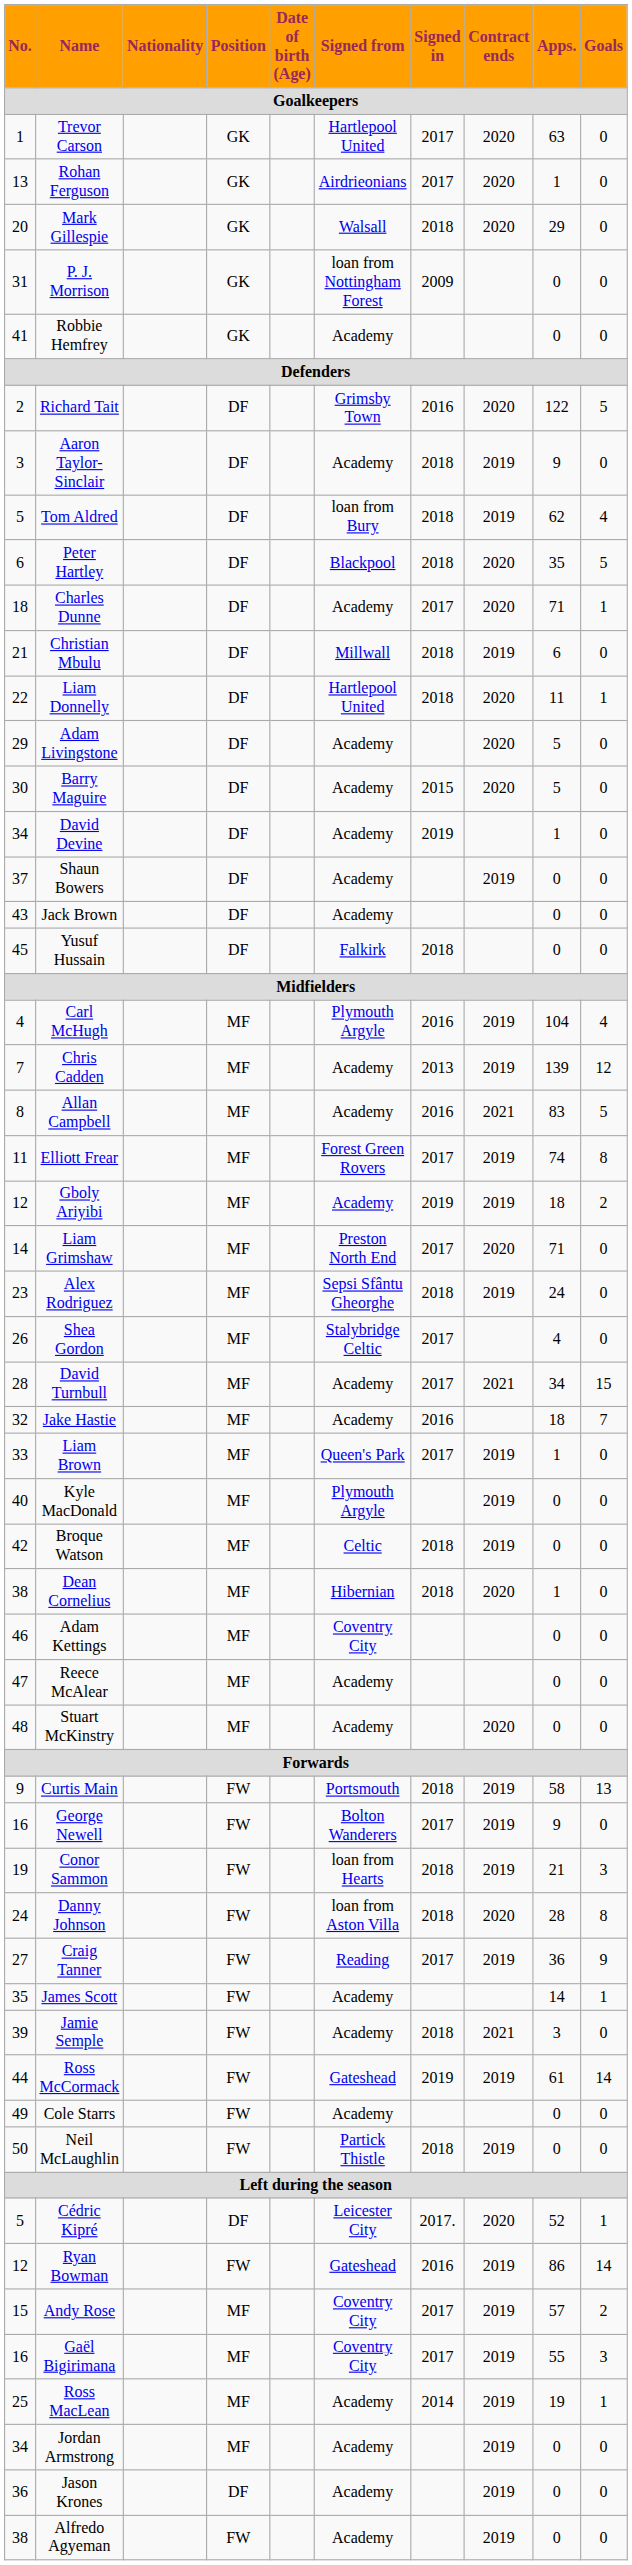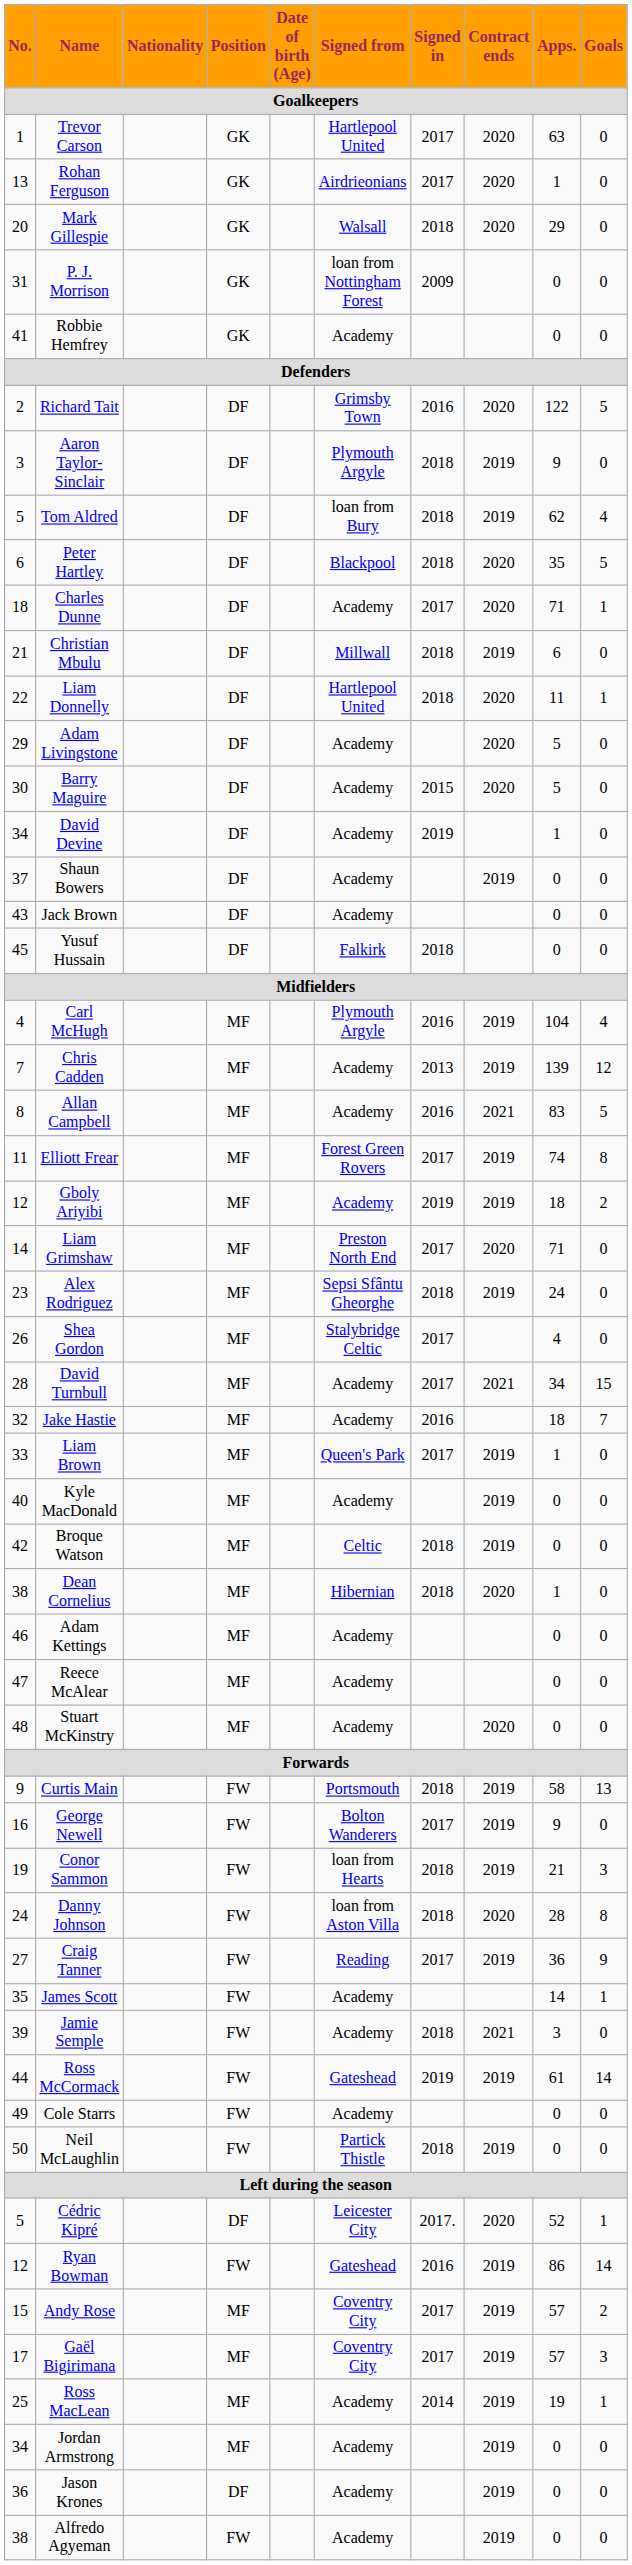 <table class="wikitable"  style="text-align:center; font-size:90%; width:90%;">
 <tr>
 <th style="background:#ffa000; color:#98285c; text-align:center;">No.</th>
 <th style="background:#ffa000; color:#98285c; text-align:center;">Name</th>
 <th style="background:#ffa000; color:#98285c; text-align:center;">Nationality</th>
 <th style="background:#ffa000; color:#98285c; text-align:center;">Position</th>
 <th style="background:#ffa000; color:#98285c; text-align:center;">Date of birth (Age)</th>
 <th style="background:#ffa000; color:#98285c; text-align:center;">Signed from</th>
 <th style="background:#ffa000; color:#98285c; text-align:center;">Signed in</th>
 <th style="background:#ffa000; color:#98285c; text-align:center;">Contract ends</th>
 <th style="background:#ffa000; color:#98285c; text-align:center;">Apps.</th>
 <th style="background:#ffa000; color:#98285c; text-align:center;">Goals</th>
 </tr>
 <tr>
 <th colspan="11"  style="background:#dcdcdc; text-align:center;">Goalkeepers</th>
 </tr>
 <tr>
 <td>1</td>
 <td><a href='#'>Trevor Carson</a></td>
 <td></td>
 <td>GK</td>
 <td></td>
 <td><a href='#'>Hartlepool United</a></td>
 <td>2017</td>
 <td>2020</td>
 <td>63</td>
 <td>0</td>
 </tr>
 <tr>
 <td>13</td>
 <td><a href='#'>Rohan Ferguson</a></td>
 <td></td>
 <td>GK</td>
 <td></td>
 <td><a href='#'>Airdrieonians</a></td>
 <td>2017</td>
 <td>2020</td>
 <td>1</td>
 <td>0</td>
 </tr>
 <tr>
 <td>20</td>
 <td><a href='#'>Mark Gillespie</a></td>
 <td></td>
 <td>GK</td>
 <td></td>
 <td><a href='#'>Walsall</a></td>
 <td>2018</td>
 <td>2020</td>
 <td>29</td>
 <td>0</td>
 </tr>
 <tr>
 <td>31</td>
 <td><a href='#'>P. J. Morrison</a></td>
 <td></td>
 <td>GK</td>
 <td></td>
 <td>loan from <a href='#'>Nottingham Forest</a></td>
 <td>2009</td>
 <td></td>
 <td>0</td>
 <td>0</td>
 </tr>
 <tr>
 <td>41</td>
 <td>Robbie Hemfrey</td>
 <td></td>
 <td>GK</td>
 <td></td>
 <td>Academy</td>
 <td></td>
 <td></td>
 <td>0</td>
 <td>0</td>
 </tr>
 <tr>
 <th colspan="11"  style="background:#dcdcdc; text-align:center;">Defenders</th>
 </tr>
 <tr>
 <td>2</td>
 <td><a href='#'>Richard Tait</a></td>
 <td></td>
 <td>DF</td>
 <td></td>
 <td><a href='#'>Grimsby Town</a></td>
 <td>2016</td>
 <td>2020</td>
 <td>122</td>
 <td>5</td>
 </tr>
 <tr>
 <td>3</td>
 <td><a href='#'>Aaron Taylor-Sinclair</a></td>
 <td></td>
 <td>DF</td>
 <td></td>
-<td>Academy</td>
+<td><a href='#'>Plymouth Argyle</a></td>
 <td>2018</td>
 <td>2019</td>
 <td>9</td>
 <td>0</td>
 </tr>
 <tr>
 <td>5</td>
 <td><a href='#'>Tom Aldred</a></td>
 <td></td>
 <td>DF</td>
 <td></td>
 <td>loan from <a href='#'>Bury</a></td>
 <td>2018</td>
 <td>2019</td>
 <td>62</td>
 <td>4</td>
 </tr>
 <tr>
 <td>6</td>
 <td><a href='#'>Peter Hartley</a></td>
 <td></td>
 <td>DF</td>
 <td></td>
 <td><a href='#'>Blackpool</a></td>
 <td>2018</td>
 <td>2020</td>
 <td>35</td>
 <td>5</td>
 </tr>
 <tr>
 <td>18</td>
 <td><a href='#'>Charles Dunne</a></td>
 <td></td>
 <td>DF</td>
 <td></td>
 <td>Academy</td>
 <td>2017</td>
 <td>2020</td>
 <td>71</td>
 <td>1</td>
 </tr>
 <tr>
 <td>21</td>
 <td><a href='#'>Christian Mbulu</a></td>
 <td></td>
 <td>DF</td>
 <td></td>
 <td><a href='#'>Millwall</a></td>
 <td>2018</td>
 <td>2019</td>
 <td>6</td>
 <td>0</td>
 </tr>
 <tr>
 <td>22</td>
 <td><a href='#'>Liam Donnelly</a></td>
 <td></td>
 <td>DF</td>
 <td></td>
 <td><a href='#'>Hartlepool United</a></td>
 <td>2018</td>
 <td>2020</td>
 <td>11</td>
 <td>1</td>
 </tr>
 <tr>
 <td>29</td>
 <td><a href='#'>Adam Livingstone</a></td>
 <td></td>
 <td>DF</td>
 <td></td>
 <td>Academy</td>
 <td></td>
 <td>2020</td>
 <td>5</td>
 <td>0</td>
 </tr>
 <tr>
 <td>30</td>
 <td><a href='#'>Barry Maguire</a></td>
 <td></td>
 <td>DF</td>
 <td></td>
 <td>Academy</td>
 <td>2015</td>
 <td>2020</td>
 <td>5</td>
 <td>0</td>
 </tr>
 <tr>
 <td>34</td>
 <td><a href='#'>David Devine</a></td>
 <td></td>
 <td>DF</td>
 <td></td>
 <td>Academy</td>
 <td>2019</td>
 <td></td>
 <td>1</td>
 <td>0</td>
 </tr>
 <tr>
 <td>37</td>
 <td>Shaun Bowers</td>
 <td></td>
 <td>DF</td>
 <td></td>
 <td>Academy</td>
 <td></td>
 <td>2019</td>
 <td>0</td>
 <td>0</td>
 </tr>
 <tr>
 <td>43</td>
 <td>Jack Brown</td>
 <td></td>
 <td>DF</td>
 <td></td>
 <td>Academy</td>
 <td></td>
 <td></td>
 <td>0</td>
 <td>0</td>
 </tr>
 <tr>
 <td>45</td>
 <td>Yusuf Hussain</td>
 <td></td>
 <td>DF</td>
 <td></td>
 <td><a href='#'>Falkirk</a></td>
 <td>2018</td>
 <td></td>
 <td>0</td>
 <td>0</td>
 </tr>
 <tr>
 <th colspan="11"  style="background:#dcdcdc; text-align:center;">Midfielders</th>
 </tr>
 <tr>
 <td>4</td>
 <td><a href='#'>Carl McHugh</a></td>
 <td></td>
 <td>MF</td>
 <td></td>
 <td><a href='#'>Plymouth Argyle</a></td>
 <td>2016</td>
 <td>2019</td>
 <td>104</td>
 <td>4</td>
 </tr>
 <tr>
 <td>7</td>
 <td><a href='#'>Chris Cadden</a></td>
 <td></td>
 <td>MF</td>
 <td></td>
 <td>Academy</td>
 <td>2013</td>
 <td>2019</td>
 <td>139</td>
 <td>12</td>
 </tr>
 <tr>
 <td>8</td>
 <td><a href='#'>Allan Campbell</a></td>
 <td></td>
 <td>MF</td>
 <td></td>
 <td>Academy</td>
 <td>2016</td>
 <td>2021</td>
 <td>83</td>
 <td>5</td>
 </tr>
 <tr>
 <td>11</td>
 <td><a href='#'>Elliott Frear</a></td>
 <td></td>
 <td>MF</td>
 <td></td>
 <td><a href='#'>Forest Green Rovers</a></td>
 <td>2017</td>
 <td>2019</td>
 <td>74</td>
 <td>8</td>
 </tr>
 <tr>
 <td>12</td>
 <td><a href='#'>Gboly Ariyibi</a></td>
 <td></td>
 <td>MF</td>
 <td></td>
 <td><a href='#'>Academy</a></td>
 <td>2019</td>
 <td>2019</td>
 <td>18</td>
 <td>2</td>
 </tr>
 <tr>
 <td>14</td>
 <td><a href='#'>Liam Grimshaw</a></td>
 <td></td>
 <td>MF</td>
 <td></td>
 <td><a href='#'>Preston North End</a></td>
 <td>2017</td>
 <td>2020</td>
 <td>71</td>
 <td>0</td>
 </tr>
 <tr>
 <td>23</td>
 <td><a href='#'>Alex Rodriguez</a></td>
 <td></td>
 <td>MF</td>
 <td></td>
 <td><a href='#'>Sepsi Sfântu Gheorghe</a></td>
 <td>2018</td>
 <td>2019</td>
 <td>24</td>
 <td>0</td>
 </tr>
 <tr>
 <td>26</td>
 <td><a href='#'>Shea Gordon</a></td>
 <td></td>
 <td>MF</td>
 <td></td>
 <td><a href='#'>Stalybridge Celtic</a></td>
 <td>2017</td>
 <td></td>
 <td>4</td>
 <td>0</td>
 </tr>
 <tr>
 <td>28</td>
 <td><a href='#'>David Turnbull</a></td>
 <td></td>
 <td>MF</td>
 <td></td>
 <td>Academy</td>
 <td>2017</td>
 <td>2021</td>
 <td>34</td>
 <td>15</td>
 </tr>
 <tr>
 <td>32</td>
 <td><a href='#'>Jake Hastie</a></td>
 <td></td>
 <td>MF</td>
 <td></td>
 <td>Academy</td>
 <td>2016</td>
 <td></td>
 <td>18</td>
 <td>7</td>
 </tr>
 <tr>
 <td>33</td>
 <td><a href='#'>Liam Brown</a></td>
 <td></td>
 <td>MF</td>
 <td></td>
 <td><a href='#'>Queen's Park</a></td>
 <td>2017</td>
 <td>2019</td>
 <td>1</td>
 <td>0</td>
 </tr>
 <tr>
 <td>40</td>
 <td>Kyle MacDonald</td>
 <td></td>
 <td>MF</td>
 <td></td>
-<td><a href='#'>Plymouth Argyle</a></td>
+<td>Academy</td>
 <td></td>
 <td>2019</td>
 <td>0</td>
 <td>0</td>
 </tr>
 <tr>
 <td>42</td>
 <td>Broque Watson</td>
 <td></td>
 <td>MF</td>
 <td></td>
 <td><a href='#'>Celtic</a></td>
 <td>2018</td>
 <td>2019</td>
 <td>0</td>
 <td>0</td>
 </tr>
 <tr>
 <td>38</td>
 <td><a href='#'>Dean Cornelius</a></td>
 <td></td>
 <td>MF</td>
 <td></td>
 <td><a href='#'>Hibernian</a></td>
 <td>2018</td>
 <td>2020</td>
 <td>1</td>
 <td>0</td>
 </tr>
 <tr>
 <td>46</td>
 <td>Adam Kettings</td>
 <td></td>
 <td>MF</td>
 <td></td>
-<td><a href='#'>Coventry City</a></td>
+<td>Academy</td>
 <td></td>
 <td></td>
 <td>0</td>
 <td>0</td>
 </tr>
 <tr>
 <td>47</td>
 <td>Reece McAlear</td>
 <td></td>
 <td>MF</td>
 <td></td>
 <td>Academy</td>
 <td></td>
 <td></td>
 <td>0</td>
 <td>0</td>
 </tr>
 <tr>
 <td>48</td>
 <td>Stuart McKinstry</td>
 <td></td>
 <td>MF</td>
 <td></td>
 <td>Academy</td>
 <td></td>
 <td>2020</td>
 <td>0</td>
 <td>0</td>
 </tr>
 <tr>
 <th colspan="11"  style="background:#dcdcdc; text-align:center;">Forwards</th>
 </tr>
 <tr>
 <td>9</td>
 <td><a href='#'>Curtis Main</a></td>
 <td></td>
 <td>FW</td>
 <td></td>
 <td><a href='#'>Portsmouth</a></td>
 <td>2018</td>
 <td>2019</td>
 <td>58</td>
 <td>13</td>
 </tr>
 <tr>
 <td>16</td>
 <td><a href='#'>George Newell</a></td>
 <td></td>
 <td>FW</td>
 <td></td>
 <td><a href='#'>Bolton Wanderers</a></td>
 <td>2017</td>
 <td>2019</td>
 <td>9</td>
 <td>0</td>
 </tr>
 <tr>
 <td>19</td>
 <td><a href='#'>Conor Sammon</a></td>
 <td></td>
 <td>FW</td>
 <td></td>
 <td>loan from <a href='#'>Hearts</a></td>
 <td>2018</td>
 <td>2019</td>
 <td>21</td>
 <td>3</td>
 </tr>
 <tr>
 <td>24</td>
 <td><a href='#'>Danny Johnson</a></td>
 <td></td>
 <td>FW</td>
 <td></td>
 <td>loan from <a href='#'>Aston Villa</a></td>
 <td>2018</td>
 <td>2020</td>
 <td>28</td>
 <td>8</td>
 </tr>
 <tr>
 <td>27</td>
 <td><a href='#'>Craig Tanner</a></td>
 <td></td>
 <td>FW</td>
 <td></td>
 <td><a href='#'>Reading</a></td>
 <td>2017</td>
 <td>2019</td>
 <td>36</td>
 <td>9</td>
 </tr>
 <tr>
 <td>35</td>
 <td><a href='#'>James Scott</a></td>
 <td></td>
 <td>FW</td>
 <td></td>
 <td>Academy</td>
 <td></td>
 <td></td>
 <td>14</td>
 <td>1</td>
 </tr>
 <tr>
 <td>39</td>
 <td><a href='#'>Jamie Semple</a></td>
 <td></td>
 <td>FW</td>
 <td></td>
 <td>Academy</td>
 <td>2018</td>
 <td>2021</td>
 <td>3</td>
 <td>0</td>
 </tr>
 <tr>
 <td>44</td>
 <td><a href='#'>Ross McCormack</a></td>
 <td></td>
 <td>FW</td>
 <td></td>
 <td><a href='#'>Gateshead</a></td>
 <td>2019</td>
 <td>2019</td>
 <td>61</td>
 <td>14</td>
 </tr>
 <tr>
 <td>49</td>
 <td>Cole Starrs</td>
 <td></td>
 <td>FW</td>
 <td></td>
 <td>Academy</td>
 <td></td>
 <td></td>
 <td>0</td>
 <td>0</td>
 </tr>
 <tr>
 <td>50</td>
 <td>Neil McLaughlin</td>
 <td></td>
 <td>FW</td>
 <td></td>
 <td><a href='#'>Partick Thistle</a></td>
 <td>2018</td>
 <td>2019</td>
 <td>0</td>
 <td>0</td>
 </tr>
 <tr>
 <th colspan="11"  style="background:#dcdcdc; text-align:center;">Left during the season</th>
 </tr>
 <tr>
 <td>5</td>
 <td><a href='#'>Cédric Kipré</a></td>
 <td></td>
 <td>DF</td>
 <td></td>
 <td><a href='#'>Leicester City</a></td>
 <td>2017.</td>
 <td>2020</td>
 <td>52</td>
 <td>1</td>
 </tr>
 <tr>
 <td>12</td>
 <td><a href='#'>Ryan Bowman</a></td>
 <td></td>
 <td>FW</td>
 <td></td>
 <td><a href='#'>Gateshead</a></td>
 <td>2016</td>
 <td>2019</td>
 <td>86</td>
 <td>14</td>
 </tr>
 <tr>
 <td>15</td>
 <td><a href='#'>Andy Rose</a></td>
 <td></td>
 <td>MF</td>
 <td></td>
 <td><a href='#'>Coventry City</a></td>
 <td>2017</td>
 <td>2019</td>
 <td>57</td>
 <td>2</td>
 </tr>
 <tr>
-<td>16</td>
+<td>17</td>
 <td><a href='#'>Gaël Bigirimana</a></td>
 <td></td>
 <td>MF</td>
 <td></td>
 <td><a href='#'>Coventry City</a></td>
 <td>2017</td>
 <td>2019</td>
-<td>55</td>
+<td>57</td>
 <td>3</td>
 </tr>
 <tr>
 <td>25</td>
 <td><a href='#'>Ross MacLean</a></td>
 <td></td>
 <td>MF</td>
 <td></td>
 <td>Academy</td>
 <td>2014</td>
 <td>2019</td>
 <td>19</td>
 <td>1</td>
 </tr>
 <tr>
 <td>34</td>
 <td>Jordan Armstrong</td>
 <td></td>
 <td>MF</td>
 <td></td>
 <td>Academy</td>
 <td></td>
 <td>2019</td>
 <td>0</td>
 <td>0</td>
 </tr>
 <tr>
 <td>36</td>
 <td>Jason Krones</td>
 <td></td>
 <td>DF</td>
 <td></td>
 <td>Academy</td>
 <td></td>
 <td>2019</td>
 <td>0</td>
 <td>0</td>
 </tr>
 <tr>
 <td>38</td>
 <td>Alfredo Agyeman</td>
 <td></td>
 <td>FW</td>
 <td></td>
 <td>Academy</td>
 <td></td>
 <td>2019</td>
 <td>0</td>
 <td>0</td>
 </tr>
 </table>
